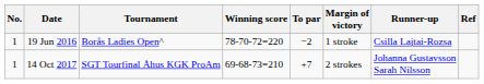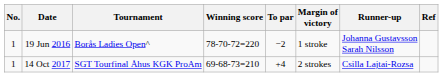 <table class="wikitable " style="font-size:95%;">
 <tr>
 <th>No.</th>
 <th>Date</th>
 <th>Tournament</th>
 <th>Winning score</th>
 <th>To par</th>
 <th>Margin of<br>victory</th>
 <th>Runner-up</th>
 <th>Ref</th>
 </tr>
 <tr>
 <td align=center>1</td>
 <td align=right>19 Jun <a href='#'>2016</a></td>
 <td><a href='#'>Borås Ladies Open</a>^</td>
 <td>78-70-72=220</td>
 <td align=center>−2</td>
 <td>1 stroke</td>
-<td> <a href='#'>Csilla Lajtai-Rozsa</a></td>
+<td> <a href='#'>Johanna Gustavsson</a><br> <a href='#'>Sarah Nilsson</a></td>
 <td></td>
 </tr>
 <tr>
 <td align=center>1</td>
 <td align=right>14 Oct <a href='#'>2017</a></td>
 <td><a href='#'>SGT Tourfinal Åhus KGK ProAm</a></td>
 <td>69-68-73=210</td>
-<td align=center>+7</td>
+<td align=center>+4</td>
 <td>2 strokes</td>
-<td> <a href='#'>Johanna Gustavsson</a><br> <a href='#'>Sarah Nilsson</a></td>
+<td> <a href='#'>Csilla Lajtai-Rozsa</a></td>
 <td></td>
 </tr>
 </table>
